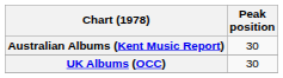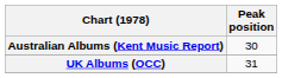 <table class="wikitable sortable plainrowheaders">
 <tr>
 <th scope="col">Chart (1978)</th>
 <th scope="col">Peak<br>position</th>
 </tr>
 <tr>
 <th scope="row">Australian Albums (<a href='#'>Kent Music Report</a>)</th>
 <td style="text-align:center;">30</td>
 </tr>
 <tr>
 </tr>
 <tr>
 </tr>
 <tr>
 </tr>
 <tr>
 </tr>
 <tr>
 </tr>
 <tr>
 </tr>
 <tr>
 </tr>
 <tr>
 <th scope="row"><a href='#'>UK Albums</a> (<a href='#'>OCC</a>)</th>
-<td style="text-align:center;">30</td>
+<td style="text-align:center;">31</td>
 </tr>
 <tr>
 </tr>
 </table>
